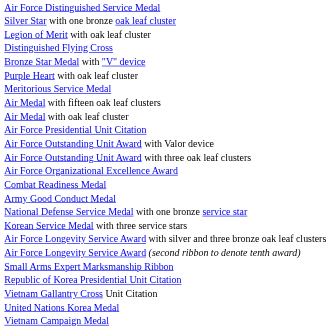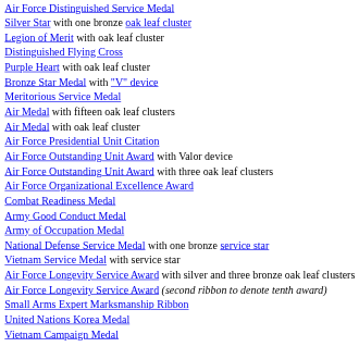 <table>
 <tr>
 <td></td>
 <td><a href='#'>Air Force Distinguished Service Medal</a></td>
 </tr>
 <tr>
 <td></td>
 <td><a href='#'>Silver Star</a> with one bronze <a href='#'>oak leaf cluster</a></td>
 </tr>
 <tr>
 <td></td>
 <td><a href='#'>Legion of Merit</a> with oak leaf cluster</td>
 </tr>
 <tr>
 <td></td>
 <td><a href='#'>Distinguished Flying Cross</a></td>
 </tr>
 <tr>
 <td></td>
-<td><a href='#'>Bronze Star Medal</a> with <a href='#'>"V" device</a></td>
+<td><a href='#'>Purple Heart</a> with oak leaf cluster</td>
 </tr>
 <tr>
 <td></td>
-<td><a href='#'>Purple Heart</a> with oak leaf cluster</td>
+<td><a href='#'>Bronze Star Medal</a> with <a href='#'>"V" device</a></td>
 </tr>
 <tr>
 <td></td>
 <td><a href='#'>Meritorious Service Medal</a></td>
 </tr>
 <tr>
 <td></td>
 <td><a href='#'>Air Medal</a> with fifteen oak leaf clusters</td>
 </tr>
 <tr>
 <td></td>
 <td><a href='#'>Air Medal</a> with oak leaf cluster</td>
 </tr>
 <tr>
 <td></td>
 <td><a href='#'>Air Force Presidential Unit Citation</a></td>
 </tr>
 <tr>
 <td></td>
 <td><a href='#'>Air Force Outstanding Unit Award</a> with Valor device</td>
 </tr>
 <tr>
 <td></td>
 <td><a href='#'>Air Force Outstanding Unit Award</a> with three oak leaf clusters</td>
 </tr>
 <tr>
 <td></td>
 <td><a href='#'>Air Force Organizational Excellence Award</a></td>
 </tr>
 <tr>
 <td></td>
 <td><a href='#'>Combat Readiness Medal</a></td>
 </tr>
 <tr>
 <td></td>
 <td><a href='#'>Army Good Conduct Medal</a></td>
 </tr>
 <tr>
 <td></td>
+<td><a href='#'>Army of Occupation Medal</a></td>
+</tr>
+<tr>
+<td></td>
 <td><a href='#'>National Defense Service Medal</a> with one bronze <a href='#'>service star</a></td>
 </tr>
 <tr>
 <td></td>
-<td><a href='#'>Korean Service Medal</a> with three service stars</td>
+<td><a href='#'>Vietnam Service Medal</a> with service star</td>
 </tr>
 <tr>
 <td></td>
 <td><a href='#'>Air Force Longevity Service Award</a> with silver and three bronze oak leaf clusters</td>
 </tr>
 <tr>
 <td></td>
 <td><a href='#'>Air Force Longevity Service Award</a> <em>(second ribbon to denote tenth award)</em></td>
 </tr>
 <tr>
 <td></td>
 <td><a href='#'>Small Arms Expert Marksmanship Ribbon</a></td>
 </tr>
 <tr>
 <td></td>
-<td><a href='#'>Republic of Korea Presidential Unit Citation</a></td>
-</tr>
-<tr>
-<td></td>
-<td><a href='#'>Vietnam Gallantry Cross</a> Unit Citation</td>
-</tr>
-<tr>
-<td></td>
 <td><a href='#'>United Nations Korea Medal</a></td>
 </tr>
 <tr>
 <td></td>
 <td><a href='#'>Vietnam Campaign Medal</a></td>
 </tr>
 </table>
